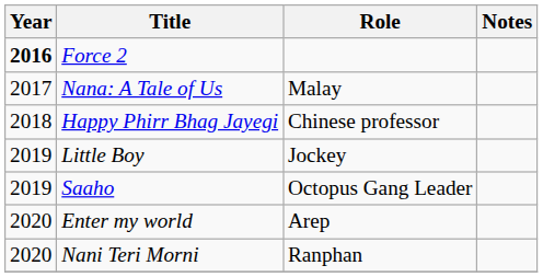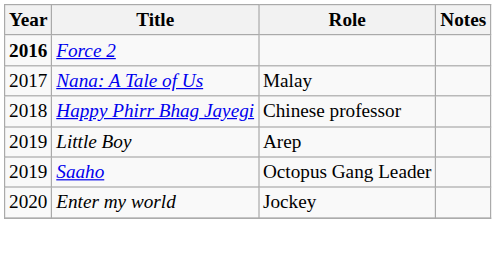 <table class="wikitable sortable">
 <tr>
 <th>Year</th>
 <th>Title</th>
 <th>Role</th>
 <th>Notes</th>
 </tr>
 <tr>
 <td><strong>2016</strong></td>
 <td><em><a href='#'>Force 2</a></em></td>
 <td></td>
 <td></td>
 </tr>
 <tr>
 <td>2017</td>
 <td><em><a href='#'>Nana: A Tale of Us</a></em></td>
 <td>Malay</td>
 <td></td>
 </tr>
 <tr>
 <td>2018</td>
 <td><em><a href='#'>Happy Phirr Bhag Jayegi</a></em></td>
 <td>Chinese professor</td>
 <td></td>
 </tr>
 <tr>
 <td>2019</td>
 <td><em>Little Boy</em></td>
-<td>Jockey</td>
+<td>Arep</td>
 <td></td>
 </tr>
 <tr>
 <td>2019</td>
 <td><em><a href='#'>Saaho</a></em></td>
 <td>Octopus Gang Leader</td>
 <td></td>
 </tr>
 <tr>
 <td>2020</td>
 <td><em>Enter my world</em></td>
-<td>Arep</td>
-<td></td>
-</tr>
-<tr>
-<td>2020</td>
-<td><em>Nani Teri Morni</em></td>
-<td>Ranphan</td>
+<td>Jockey</td>
 <td></td>
 </tr>
 <tr>
 </tr>
 </table>
